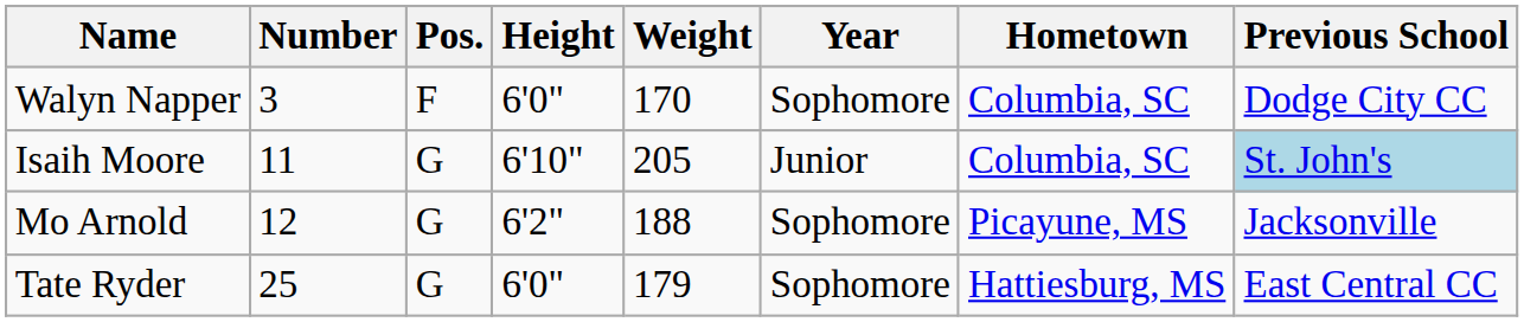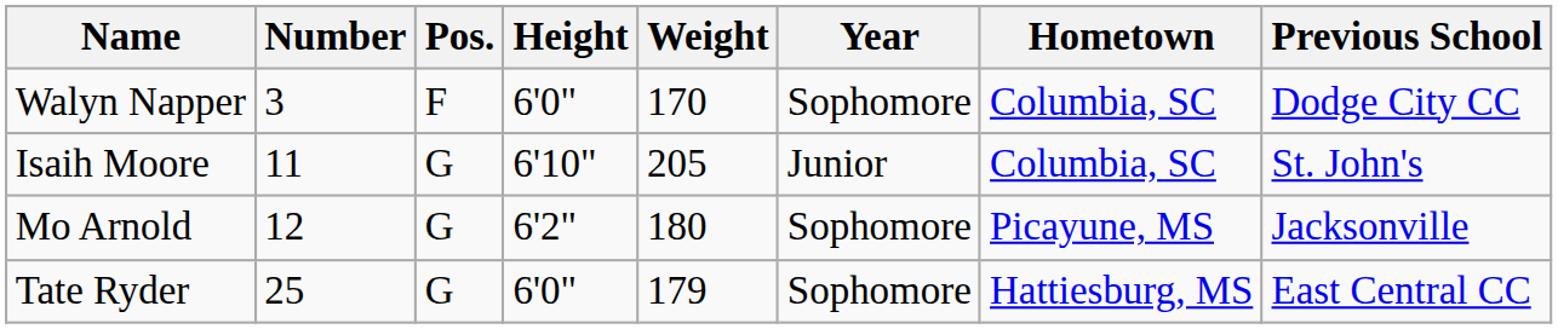 <table class="wikitable sortable" border="1">
 <tr>
 <th>Name</th>
 <th>Number</th>
 <th>Pos.</th>
 <th>Height</th>
 <th>Weight</th>
 <th>Year</th>
 <th>Hometown</th>
 <th class="unsortable">Previous School</th>
 </tr>
 <tr>
 <td>Walyn Napper</td>
 <td>3</td>
 <td>F</td>
 <td>6'0"</td>
 <td>170</td>
 <td>Sophomore</td>
 <td><a href='#'>Columbia, SC</a></td>
 <td><a href='#'>Dodge City CC</a></td>
 </tr>
 <tr>
 <td>Isaih Moore</td>
 <td>11</td>
 <td>G</td>
 <td>6'10"</td>
 <td>205</td>
 <td>Junior</td>
 <td><a href='#'>Columbia, SC</a></td>
-<td style="background: lightblue;"><a href='#'>St. John's</a></td>
+<td><a href='#'>St. John's</a></td>
 </tr>
 <tr>
 <td>Mo Arnold</td>
 <td>12</td>
 <td>G</td>
 <td>6'2"</td>
-<td>188</td>
+<td>180</td>
 <td>Sophomore</td>
 <td><a href='#'>Picayune, MS</a></td>
 <td><a href='#'>Jacksonville</a></td>
 </tr>
 <tr>
 <td>Tate Ryder</td>
 <td>25</td>
 <td>G</td>
 <td>6'0"</td>
 <td>179</td>
 <td>Sophomore</td>
 <td><a href='#'>Hattiesburg, MS</a></td>
 <td><a href='#'>East Central CC</a></td>
 </tr>
 </table>
